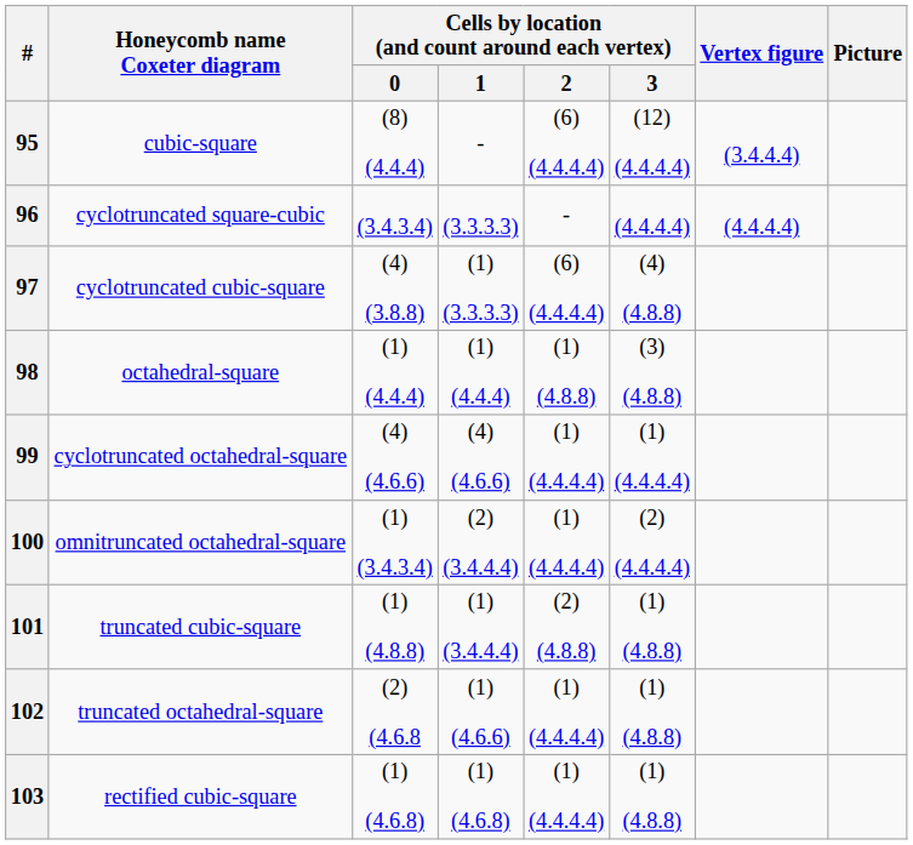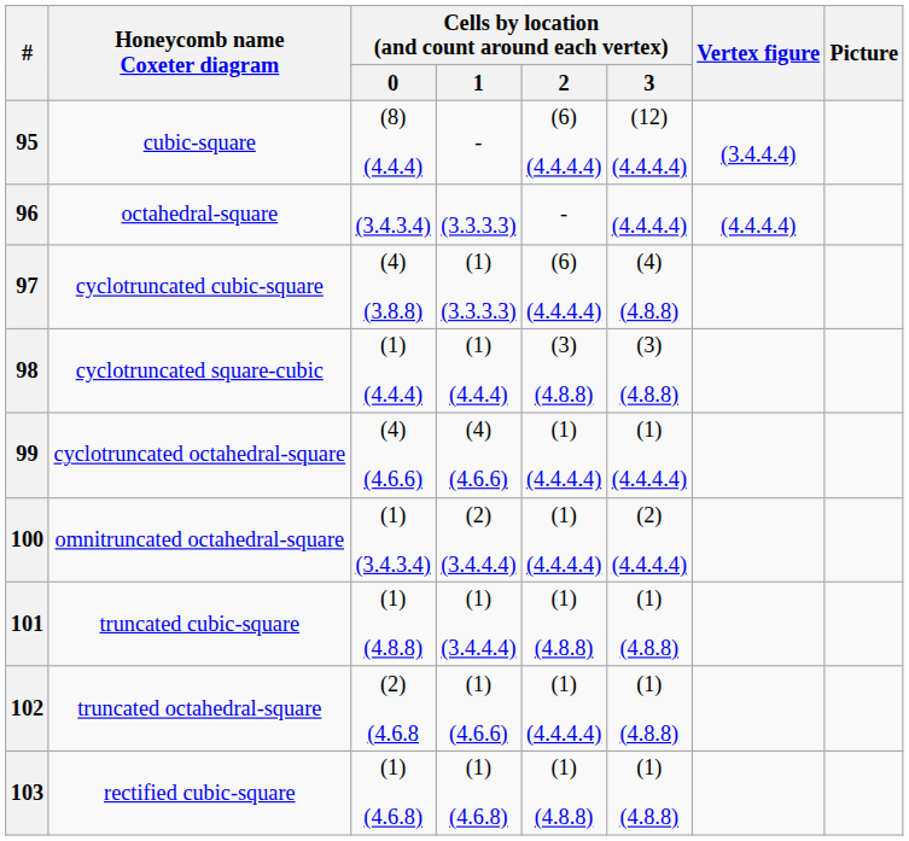 <table class="wikitable">
 <tr>
 <th rowspan=2>#</th>
 <th rowspan=2>Honeycomb name<br><a href='#'>Coxeter diagram</a></th>
 <th colspan=4>Cells by location<br>(and count around each vertex)</th>
 <th rowspan=2><a href='#'>Vertex figure</a></th>
 <th rowspan=2>Picture</th>
 </tr>
 <tr>
 <th>0<br></th>
 <th>1<br></th>
 <th>2<br></th>
 <th>3<br></th>
 </tr>
 <tr align=center>
 <th>95</th>
 <td><a href='#'>cubic-square</a><br></td>
 <td>(8)<br><br><a href='#'>(4.4.4)</a><br></td>
 <td>-</td>
 <td>(6)<br><br><a href='#'>(4.4.4.4)</a><br></td>
 <td>(12)<br><br><a href='#'>(4.4.4.4)</a><br></td>
 <td><br><a href='#'>(3.4.4.4)</a></td>
 <td></td>
 </tr>
 <tr align=center>
 <th>96</th>
-<td><a href='#'>cyclotruncated square-cubic</a><br></td>
+<td><a href='#'>octahedral-square</a><br></td>
 <td><br><a href='#'>(3.4.3.4)</a><br></td>
 <td><br><a href='#'>(3.3.3.3)</a><br></td>
 <td>-</td>
 <td><br><a href='#'>(4.4.4.4)</a><br></td>
 <td><br><a href='#'>(4.4.4.4)</a></td>
 <td></td>
 </tr>
 <tr align=center>
 <th>97</th>
 <td><a href='#'>cyclotruncated cubic-square</a><br></td>
 <td>(4)<br><br><a href='#'>(3.8.8)</a><br></td>
 <td>(1)<br><br><a href='#'>(3.3.3.3)</a><br></td>
 <td>(6)<br><br><a href='#'>(4.4.4.4)</a><br></td>
 <td>(4)<br><br><a href='#'>(4.8.8)</a><br></td>
 <td></td>
 <td></td>
 </tr>
 <tr align=center>
 <th>98</th>
-<td><a href='#'>octahedral-square</a><br></td>
+<td><a href='#'>cyclotruncated square-cubic</a><br></td>
 <td>(1)<br><br><a href='#'>(4.4.4)</a><br></td>
 <td>(1)<br><br><a href='#'>(4.4.4)</a><br></td>
-<td>(1)<br><br><a href='#'>(4.8.8)</a><br></td>
+<td>(3)<br><br><a href='#'>(4.8.8)</a><br></td>
 <td>(3)<br><br><a href='#'>(4.8.8)</a><br></td>
 <td></td>
 <td></td>
 </tr>
 <tr align=center>
 <th>99</th>
 <td><a href='#'>cyclotruncated octahedral-square</a><br></td>
 <td>(4)<br><br><a href='#'>(4.6.6)</a><br></td>
 <td>(4)<br><br><a href='#'>(4.6.6)</a><br></td>
 <td>(1)<br><br><a href='#'>(4.4.4.4)</a><br></td>
 <td>(1)<br><br><a href='#'>(4.4.4.4)</a><br></td>
 <td></td>
 <td></td>
 </tr>
 <tr align=center>
 <th>100</th>
 <td><a href='#'>omnitruncated octahedral-square</a><br></td>
 <td>(1)<br><br><a href='#'>(3.4.3.4)</a><br></td>
 <td>(2)<br><br><a href='#'>(3.4.4.4)</a><br></td>
 <td>(1)<br><br><a href='#'>(4.4.4.4)</a><br></td>
 <td>(2)<br><br><a href='#'>(4.4.4.4)</a><br></td>
 <td></td>
 <td></td>
 </tr>
 <tr align=center>
 <th>101</th>
 <td><a href='#'>truncated cubic-square</a><br></td>
 <td>(1)<br><br><a href='#'>(4.8.8)</a><br></td>
 <td>(1)<br><br><a href='#'>(3.4.4.4)</a><br></td>
-<td>(2)<br><br><a href='#'>(4.8.8)</a><br></td>
+<td>(1)<br><br><a href='#'>(4.8.8)</a><br></td>
 <td>(1)<br><br><a href='#'>(4.8.8)</a><br></td>
 <td></td>
 <td></td>
 </tr>
 <tr align=center>
 <th>102</th>
 <td><a href='#'>truncated octahedral-square</a><br></td>
 <td>(2)<br><br><a href='#'>(4.6.8</a><br></td>
 <td>(1)<br><br><a href='#'>(4.6.6)</a><br></td>
 <td>(1)<br><br><a href='#'>(4.4.4.4)</a><br></td>
 <td>(1)<br><br><a href='#'>(4.8.8)</a><br></td>
 <td></td>
 <td></td>
 </tr>
 <tr align=center>
 <th>103</th>
 <td><a href='#'>rectified cubic-square</a><br></td>
 <td>(1)<br><br><a href='#'>(4.6.8)</a><br></td>
 <td>(1)<br><br><a href='#'>(4.6.8)</a><br></td>
-<td>(1)<br><br><a href='#'>(4.4.4.4)</a><br></td>
+<td>(1)<br><br><a href='#'>(4.8.8)</a><br></td>
 <td>(1)<br><br><a href='#'>(4.8.8)</a><br></td>
 <td></td>
 <td></td>
 </tr>
 </table>
